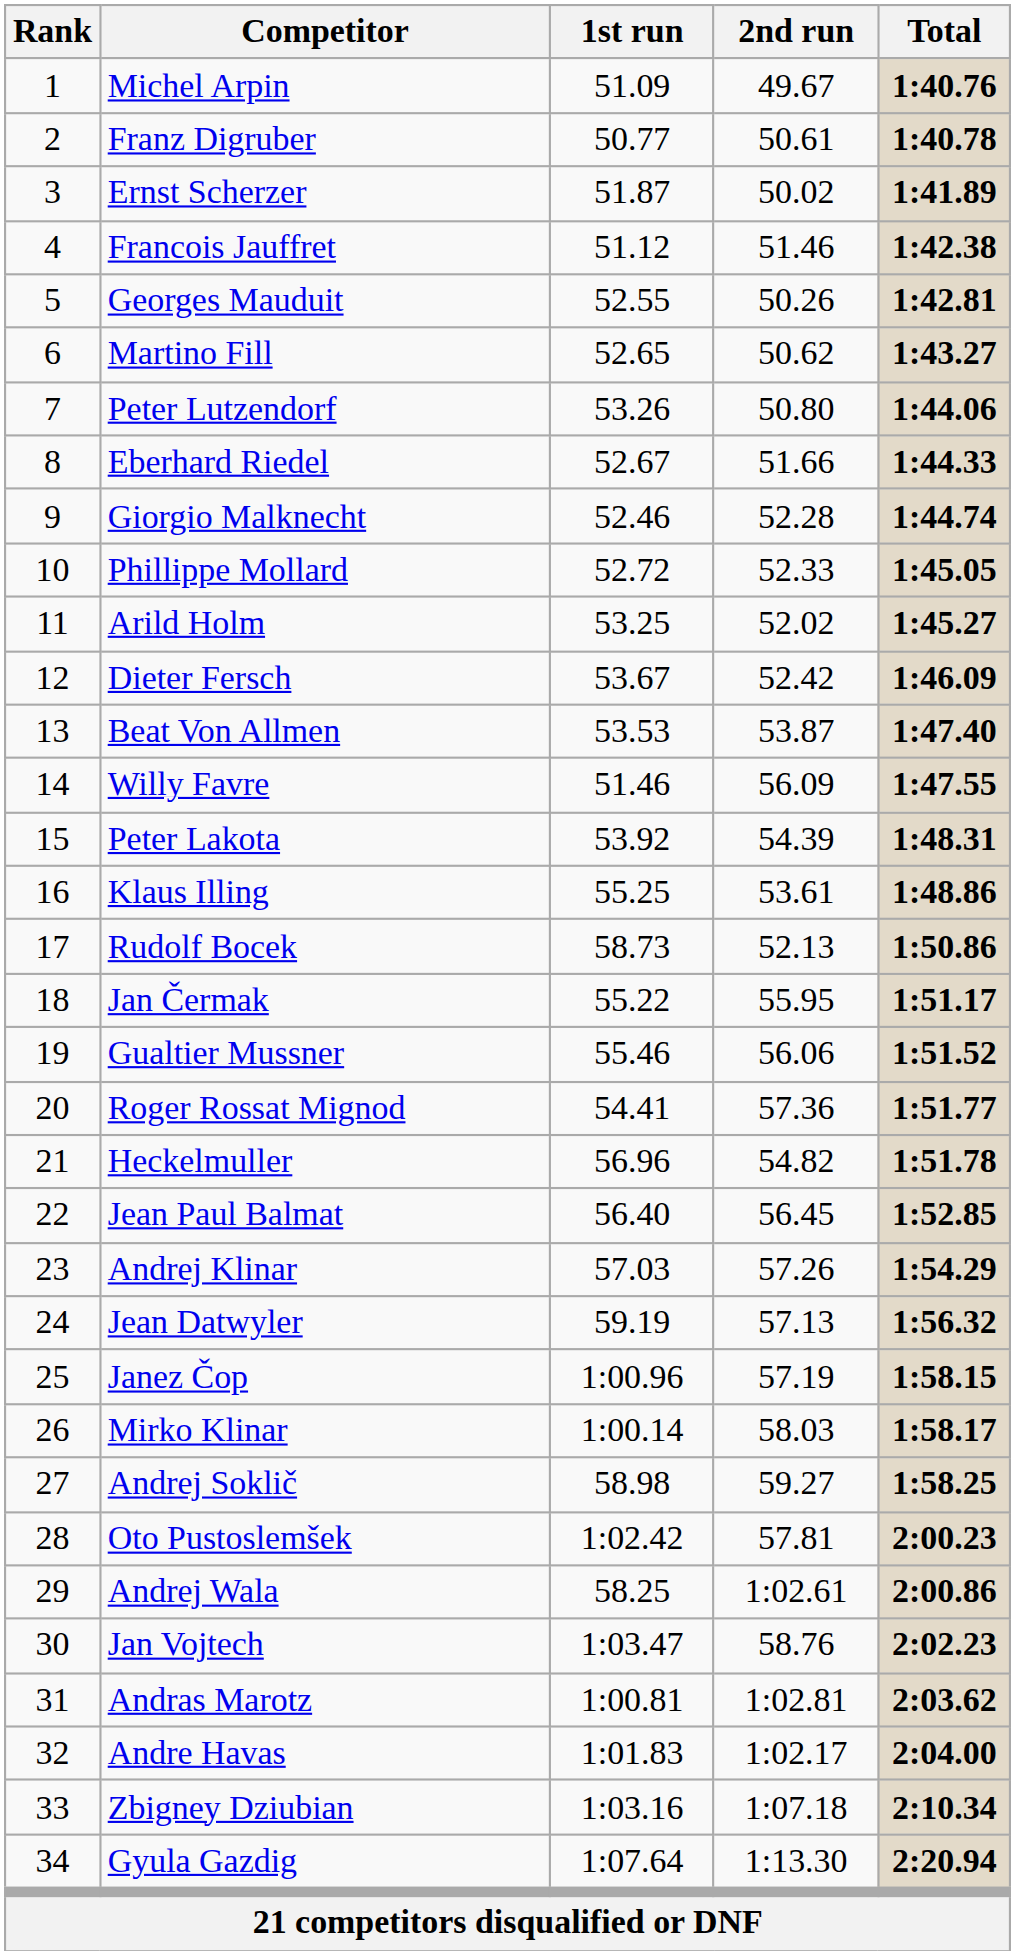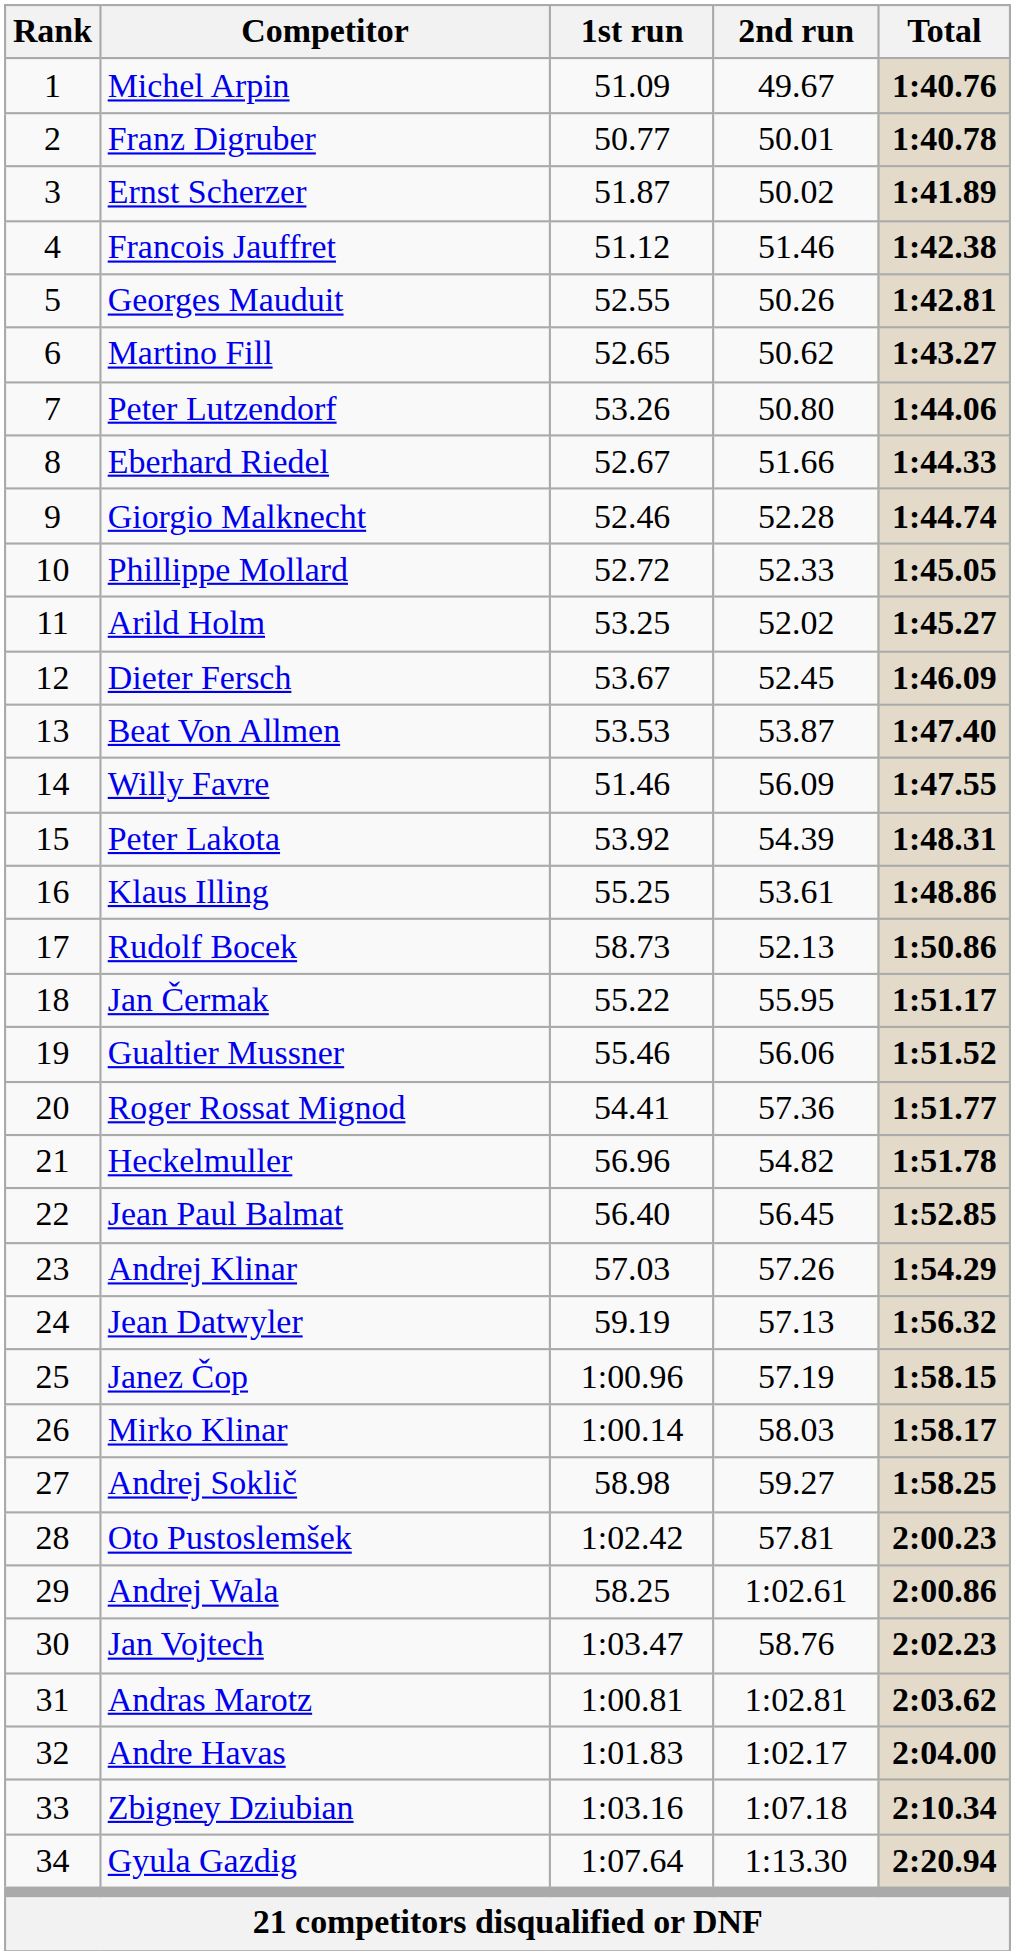 <table class="wikitable">
 <tr>
 <th width=15>Rank</th>
 <th width=205>Competitor</th>
 <th width=70 align=center>1st run</th>
 <th width=70>2nd run</th>
 <th width=55>Total</th>
 </tr>
 <tr>
 <td align=center>1</td>
 <td> <a href='#'>Michel Arpin</a></td>
 <td align=center>51.09</td>
 <td align=center>49.67</td>
 <td align=center bgcolor=#E3DAC9><strong>1:40.76</strong></td>
 </tr>
 <tr>
 <td align=center>2</td>
 <td> <a href='#'>Franz Digruber</a></td>
 <td align=center>50.77</td>
-<td align=center>50.61</td>
+<td align=center>50.01</td>
 <td align=center bgcolor=#E3DAC9><strong>1:40.78</strong></td>
 </tr>
 <tr>
 <td align=center>3</td>
 <td> <a href='#'>Ernst Scherzer</a></td>
 <td align=center>51.87</td>
 <td align=center>50.02</td>
 <td align=center bgcolor=#E3DAC9><strong>1:41.89</strong></td>
 </tr>
 <tr>
 <td align=center>4</td>
 <td> <a href='#'>Francois Jauffret</a></td>
 <td align=center>51.12</td>
 <td align=center>51.46</td>
 <td align=center bgcolor=#E3DAC9><strong>1:42.38</strong></td>
 </tr>
 <tr>
 <td align=center>5</td>
 <td> <a href='#'>Georges Mauduit</a></td>
 <td align=center>52.55</td>
 <td align=center>50.26</td>
 <td align=center bgcolor=#E3DAC9><strong>1:42.81</strong></td>
 </tr>
 <tr>
 <td align=center>6</td>
 <td> <a href='#'>Martino Fill</a></td>
 <td align=center>52.65</td>
 <td align=center>50.62</td>
 <td align=center bgcolor=#E3DAC9><strong>1:43.27</strong></td>
 </tr>
 <tr>
 <td align=center>7</td>
 <td> <a href='#'>Peter Lutzendorf</a></td>
 <td align=center>53.26</td>
 <td align=center>50.80</td>
 <td align=center bgcolor=#E3DAC9><strong>1:44.06</strong></td>
 </tr>
 <tr>
 <td align=center>8</td>
 <td> <a href='#'>Eberhard Riedel</a></td>
 <td align=center>52.67</td>
 <td align=center>51.66</td>
 <td align=center bgcolor=#E3DAC9><strong>1:44.33</strong></td>
 </tr>
 <tr>
 <td align=center>9</td>
 <td> <a href='#'>Giorgio Malknecht</a></td>
 <td align=center>52.46</td>
 <td align=center>52.28</td>
 <td align=center bgcolor=#E3DAC9><strong>1:44.74</strong></td>
 </tr>
 <tr>
 <td align=center>10</td>
 <td> <a href='#'>Phillippe Mollard</a></td>
 <td align=center>52.72</td>
 <td align=center>52.33</td>
 <td align=center bgcolor=#E3DAC9><strong>1:45.05</strong></td>
 </tr>
 <tr>
 <td align=center>11</td>
 <td> <a href='#'>Arild Holm</a></td>
 <td align=center>53.25</td>
 <td align=center>52.02</td>
 <td align=center bgcolor=#E3DAC9><strong>1:45.27</strong></td>
 </tr>
 <tr>
 <td align=center>12</td>
 <td> <a href='#'>Dieter Fersch</a></td>
 <td align=center>53.67</td>
-<td align=center>52.42</td>
+<td align=center>52.45</td>
 <td align=center bgcolor=#E3DAC9><strong>1:46.09</strong></td>
 </tr>
 <tr>
 <td align=center>13</td>
 <td> <a href='#'>Beat Von Allmen</a></td>
 <td align=center>53.53</td>
 <td align=center>53.87</td>
 <td align=center bgcolor=#E3DAC9><strong>1:47.40</strong></td>
 </tr>
 <tr>
 <td align=center>14</td>
 <td> <a href='#'>Willy Favre</a></td>
 <td align=center>51.46</td>
 <td align=center>56.09</td>
 <td align=center bgcolor=#E3DAC9><strong>1:47.55</strong></td>
 </tr>
 <tr>
 <td align=center>15</td>
 <td> <a href='#'>Peter Lakota</a></td>
 <td align=center>53.92</td>
 <td align=center>54.39</td>
 <td align=center bgcolor=#E3DAC9><strong>1:48.31</strong></td>
 </tr>
 <tr>
 <td align=center>16</td>
 <td> <a href='#'>Klaus Illing</a></td>
 <td align=center>55.25</td>
 <td align=center>53.61</td>
 <td align=center bgcolor=#E3DAC9><strong>1:48.86</strong></td>
 </tr>
 <tr>
 <td align=center>17</td>
 <td> <a href='#'>Rudolf Bocek</a></td>
 <td align=center>58.73</td>
 <td align=center>52.13</td>
 <td align=center bgcolor=#E3DAC9><strong>1:50.86</strong></td>
 </tr>
 <tr>
 <td align=center>18</td>
 <td> <a href='#'>Jan Čermak</a></td>
 <td align=center>55.22</td>
 <td align=center>55.95</td>
 <td align=center bgcolor=#E3DAC9><strong>1:51.17</strong></td>
 </tr>
 <tr>
 <td align=center>19</td>
 <td> <a href='#'>Gualtier Mussner</a></td>
 <td align=center>55.46</td>
 <td align=center>56.06</td>
 <td align=center bgcolor=#E3DAC9><strong>1:51.52</strong></td>
 </tr>
 <tr>
 <td align=center>20</td>
 <td> <a href='#'>Roger Rossat Mignod</a></td>
 <td align=center>54.41</td>
 <td align=center>57.36</td>
 <td align=center bgcolor=#E3DAC9><strong>1:51.77</strong></td>
 </tr>
 <tr>
 <td align=center>21</td>
 <td> <a href='#'>Heckelmuller</a></td>
 <td align=center>56.96</td>
 <td align=center>54.82</td>
 <td align=center bgcolor=#E3DAC9><strong>1:51.78</strong></td>
 </tr>
 <tr>
 <td align=center>22</td>
 <td> <a href='#'>Jean Paul Balmat</a></td>
 <td align=center>56.40</td>
 <td align=center>56.45</td>
 <td align=center bgcolor=#E3DAC9><strong>1:52.85</strong></td>
 </tr>
 <tr>
 <td align=center>23</td>
 <td> <a href='#'>Andrej Klinar</a></td>
 <td align=center>57.03</td>
 <td align=center>57.26</td>
 <td align=center bgcolor=#E3DAC9><strong>1:54.29</strong></td>
 </tr>
 <tr>
 <td align=center>24</td>
 <td> <a href='#'>Jean Datwyler</a></td>
 <td align=center>59.19</td>
 <td align=center>57.13</td>
 <td align=center bgcolor=#E3DAC9><strong>1:56.32</strong></td>
 </tr>
 <tr>
 <td align=center>25</td>
 <td> <a href='#'>Janez Čop</a></td>
 <td align=center>1:00.96</td>
 <td align=center>57.19</td>
 <td align=center bgcolor=#E3DAC9><strong>1:58.15</strong></td>
 </tr>
 <tr>
 <td align=center>26</td>
 <td> <a href='#'>Mirko Klinar</a></td>
 <td align=center>1:00.14</td>
 <td align=center>58.03</td>
 <td align=center bgcolor=#E3DAC9><strong>1:58.17</strong></td>
 </tr>
 <tr>
 <td align=center>27</td>
 <td> <a href='#'>Andrej Soklič</a></td>
 <td align=center>58.98</td>
 <td align=center>59.27</td>
 <td align=center bgcolor=#E3DAC9><strong>1:58.25</strong></td>
 </tr>
 <tr>
 <td align=center>28</td>
 <td> <a href='#'>Oto Pustoslemšek</a></td>
 <td align=center>1:02.42</td>
 <td align=center>57.81</td>
 <td align=center bgcolor=#E3DAC9><strong>2:00.23</strong></td>
 </tr>
 <tr>
 <td align=center>29</td>
 <td> <a href='#'>Andrej Wala</a></td>
 <td align=center>58.25</td>
 <td align=center>1:02.61</td>
 <td align=center bgcolor=#E3DAC9><strong>2:00.86</strong></td>
 </tr>
 <tr>
 <td align=center>30</td>
 <td> <a href='#'>Jan Vojtech</a></td>
 <td align=center>1:03.47</td>
 <td align=center>58.76</td>
 <td align=center bgcolor=#E3DAC9><strong>2:02.23</strong></td>
 </tr>
 <tr>
 <td align=center>31</td>
 <td> <a href='#'>Andras Marotz</a></td>
 <td align=center>1:00.81</td>
 <td align=center>1:02.81</td>
 <td align=center bgcolor=#E3DAC9><strong>2:03.62</strong></td>
 </tr>
 <tr>
 <td align=center>32</td>
 <td> <a href='#'>Andre Havas</a></td>
 <td align=center>1:01.83</td>
 <td align=center>1:02.17</td>
 <td align=center bgcolor=#E3DAC9><strong>2:04.00</strong></td>
 </tr>
 <tr>
 <td align=center>33</td>
 <td> <a href='#'>Zbigney Dziubian</a></td>
 <td align=center>1:03.16</td>
 <td align=center>1:07.18</td>
 <td align=center bgcolor=#E3DAC9><strong>2:10.34</strong></td>
 </tr>
 <tr>
 <td align=center>34</td>
 <td> <a href='#'>Gyula Gazdig</a></td>
 <td align=center>1:07.64</td>
 <td align=center>1:13.30</td>
 <td align=center bgcolor=#E3DAC9><strong>2:20.94</strong></td>
 </tr>
 <tr>
 <th colspan=5 style="border-top-width:5px">21 competitors disqualified or DNF</th>
 </tr>
 </table>
